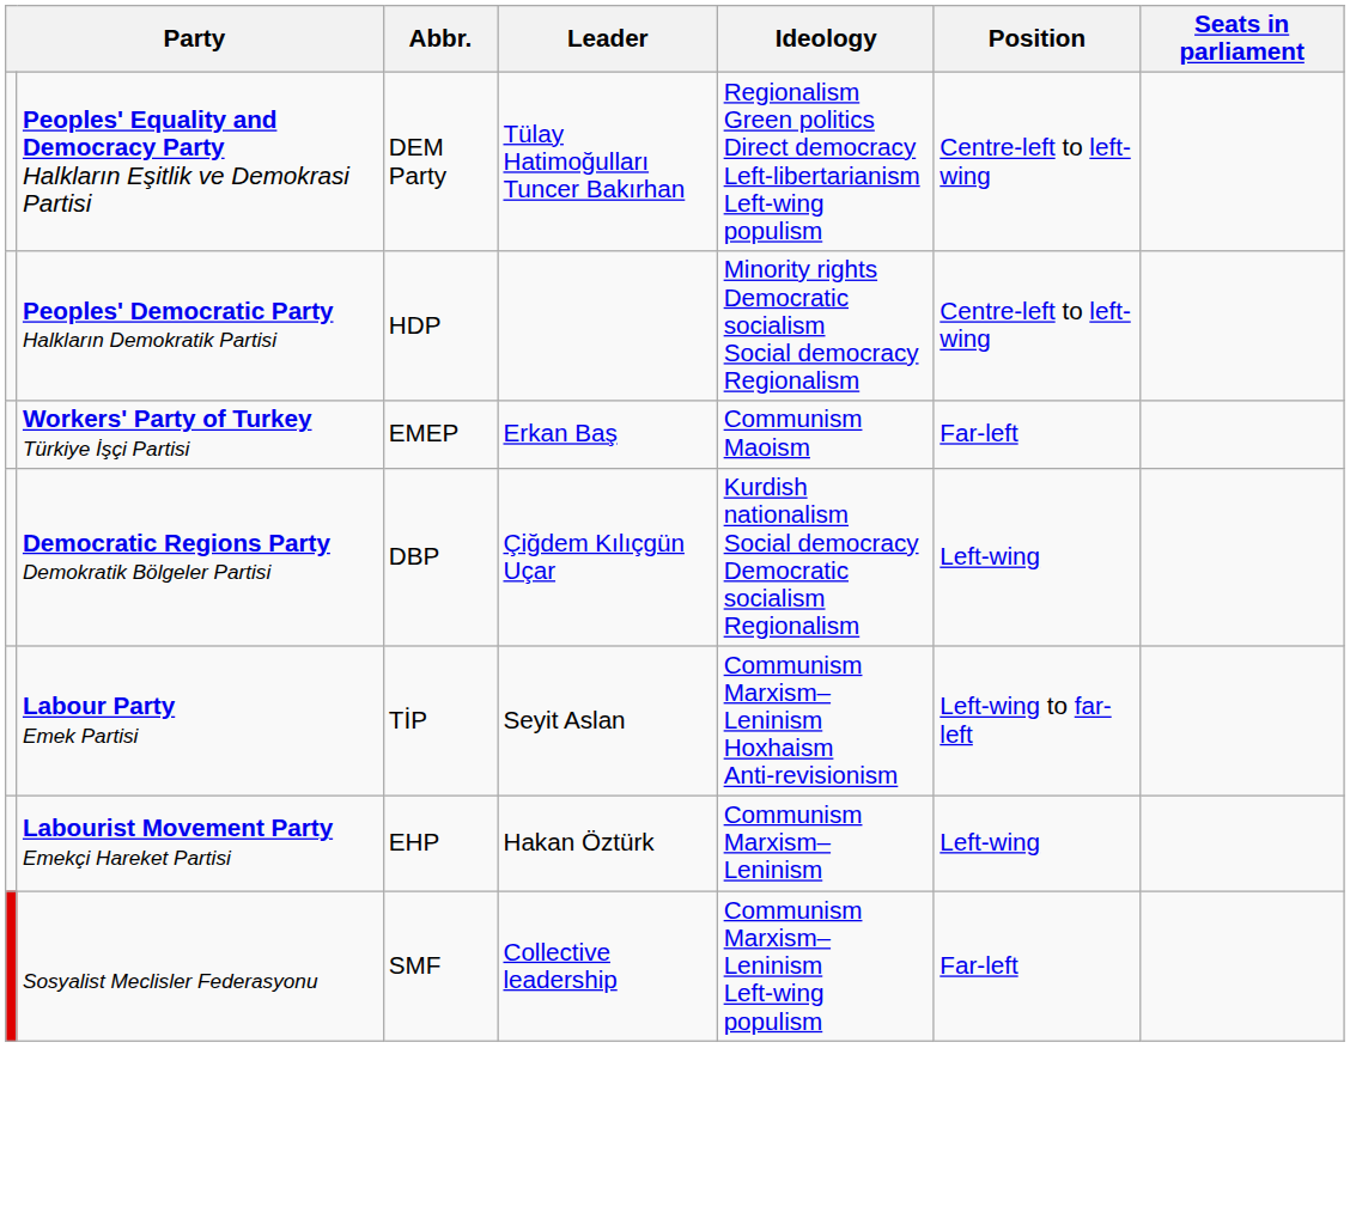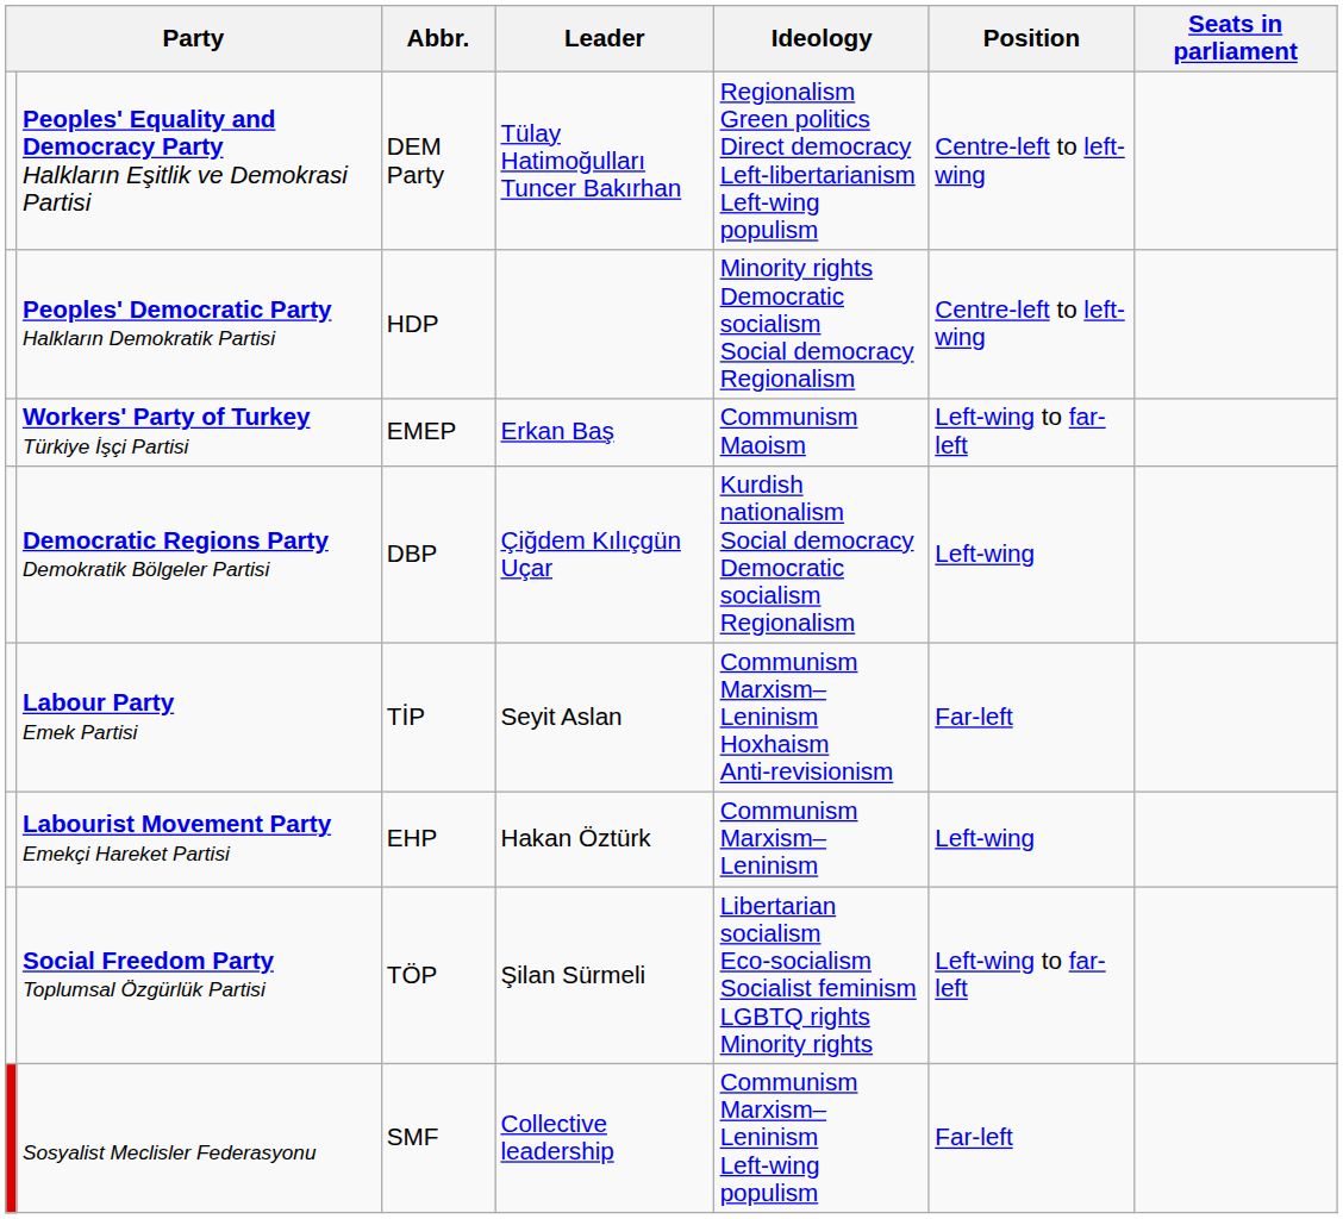 <table class="wikitable" style="font-size:100%">
 <tr>
 <th colspan="2">Party</th>
 <th>Abbr.</th>
 <th>Leader</th>
 <th>Ideology</th>
 <th>Position</th>
 <th><a href='#'>Seats in parliament</a></th>
 </tr>
 <tr>
 <td></td>
 <td><strong><a href='#'>Peoples' Equality and Democracy Party</a></strong><br><em>Halkların Eşitlik ve Demokrasi Partisi</em></td>
 <td>DEM Party</td>
 <td><a href='#'>Tülay Hatimoğulları</a><br><a href='#'>Tuncer Bakırhan</a></td>
 <td><a href='#'>Regionalism</a><br><a href='#'>Green politics</a><br><a href='#'>Direct democracy</a><br><a href='#'>Left-libertarianism</a><br><a href='#'>Left-wing populism</a></td>
 <td><a href='#'>Centre-left</a> to <a href='#'>left-wing</a></td>
 <td></td>
 </tr>
 <tr>
 <td></td>
 <td><strong><a href='#'>Peoples' Democratic Party</a></strong><br><small><em>Halkların Demokratik Partisi</em></small></td>
 <td>HDP</td>
 <td><br></td>
 <td><a href='#'>Minority rights</a><br><a href='#'>Democratic socialism</a><br><a href='#'>Social democracy</a><br><a href='#'>Regionalism</a></td>
 <td><a href='#'>Centre-left</a> to <a href='#'>left-wing</a></td>
 <td></td>
 </tr>
 <tr>
 <td></td>
 <td><strong><a href='#'>Workers' Party of Turkey</a></strong><br><small><em>Türkiye İşçi Partisi</em></small></td>
 <td>EMEP</td>
 <td><a href='#'>Erkan Baş</a></td>
 <td><a href='#'>Communism</a><br><a href='#'>Maoism</a></td>
-<td><a href='#'>Far-left</a></td>
+<td><a href='#'>Left-wing</a> to <a href='#'>far-left</a></td>
 <td></td>
 </tr>
 <tr>
 <td></td>
 <td><strong><a href='#'>Democratic Regions Party</a></strong><br><small><em>Demokratik Bölgeler Partisi</em></small></td>
 <td>DBP</td>
 <td><a href='#'>Çiğdem Kılıçgün Uçar</a><br></td>
 <td><a href='#'>Kurdish nationalism</a><br><a href='#'>Social democracy</a><br><a href='#'>Democratic socialism</a><br><a href='#'>Regionalism</a></td>
 <td><a href='#'>Left-wing</a></td>
 <td></td>
 </tr>
 <tr>
 <td></td>
 <td><strong><a href='#'>Labour Party</a></strong><br><small><em>Emek Partisi</em></small></td>
 <td>TİP</td>
 <td>Seyit Aslan</td>
 <td><a href='#'>Communism</a><br><a href='#'>Marxism–Leninism</a><br><a href='#'>Hoxhaism</a><br><a href='#'>Anti-revisionism</a></td>
-<td><a href='#'>Left-wing</a> to <a href='#'>far-left</a></td>
+<td><a href='#'>Far-left</a></td>
 <td></td>
 </tr>
 <tr>
 <td></td>
 <td><strong><a href='#'>Labourist Movement Party</a></strong><br><small><em>Emekçi Hareket Partisi</em></small></td>
 <td>EHP</td>
 <td>Hakan Öztürk</td>
 <td><a href='#'>Communism</a><br><a href='#'>Marxism–Leninism</a></td>
 <td><a href='#'>Left-wing</a></td>
 <td></td>
 </tr>
 <tr>
+<td></td>
+<td><strong><a href='#'>Social Freedom Party</a></strong><br><small><em>Toplumsal Özgürlük Partisi</em></small></td>
+<td>TÖP</td>
+<td>Şilan Sürmeli</td>
+<td><a href='#'>Libertarian socialism</a><br><a href='#'>Eco-socialism</a><br><a href='#'>Socialist feminism</a><br><a href='#'>LGBTQ rights</a><br><a href='#'>Minority rights</a></td>
+<td><a href='#'>Left-wing</a> to <a href='#'>far-left</a></td>
+<td></td>
+</tr>
+<tr>
 <td style="background-color:#DF0000"></td>
 <td><strong></strong><br><small><em>Sosyalist Meclisler Federasyonu</em></small></td>
 <td>SMF</td>
 <td><a href='#'>Collective leadership</a></td>
 <td><a href='#'>Communism</a><br><a href='#'>Marxism–Leninism</a><br><a href='#'>Left-wing populism</a></td>
 <td><a href='#'>Far-left</a></td>
 <td></td>
 </tr>
 </table>
